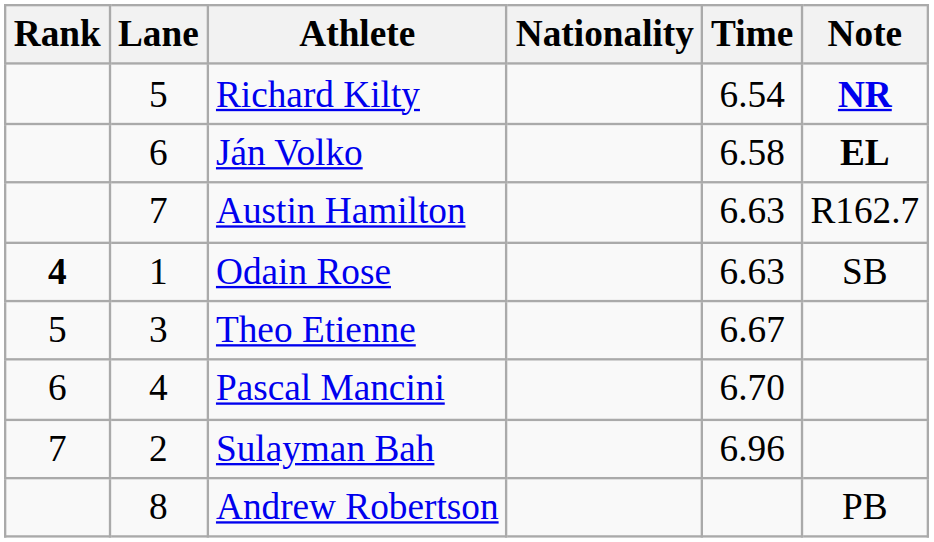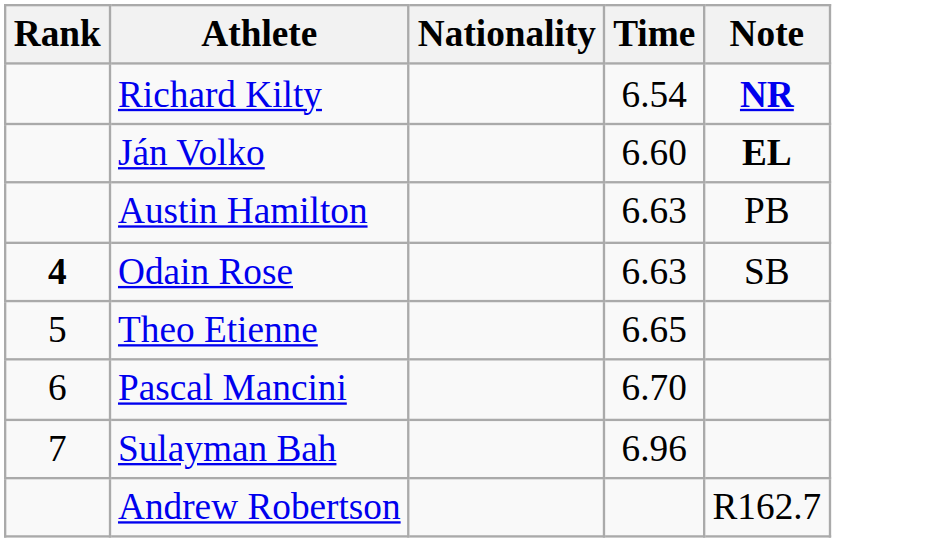 <table class="wikitable sortable" style="text-align:center">
 <tr>
 <th>Rank</th>
-<th>Lane</th>
 <th>Athlete</th>
 <th>Nationality</th>
 <th>Time</th>
 <th>Note</th>
 </tr>
 <tr>
 <td></td>
-<td>5</td>
 <td align=left><a href='#'>Richard Kilty</a></td>
 <td align=left></td>
 <td>6.54</td>
 <td><strong><a href='#'>NR</a></strong></td>
 </tr>
 <tr>
 <td></td>
-<td>6</td>
 <td align=left><a href='#'>Ján Volko</a></td>
 <td align=left></td>
-<td>6.58</td>
+<td>6.60</td>
 <td><strong>EL</strong></td>
 </tr>
 <tr>
 <td></td>
-<td>7</td>
 <td align=left><a href='#'>Austin Hamilton</a></td>
 <td align=left></td>
 <td>6.63</td>
-<td>R162.7</td>
+<td>PB</td>
 </tr>
 <tr>
 <td><strong>4</strong></td>
-<td>1</td>
 <td align=left><a href='#'>Odain Rose</a></td>
 <td align=left></td>
 <td>6.63</td>
 <td>SB</td>
 </tr>
 <tr>
 <td>5</td>
-<td>3</td>
 <td align=left><a href='#'>Theo Etienne</a></td>
 <td align=left></td>
-<td>6.67</td>
+<td>6.65</td>
 <td></td>
 </tr>
 <tr>
 <td>6</td>
-<td>4</td>
 <td align=left><a href='#'>Pascal Mancini</a></td>
 <td align=left></td>
 <td>6.70</td>
 <td></td>
 </tr>
 <tr>
 <td>7</td>
-<td>2</td>
 <td align=left><a href='#'>Sulayman Bah</a></td>
 <td align=left></td>
 <td>6.96</td>
 <td></td>
 </tr>
 <tr>
 <td></td>
-<td>8</td>
 <td align=left><a href='#'>Andrew Robertson</a></td>
 <td align=left></td>
 <td></td>
-<td>PB</td>
+<td>R162.7</td>
 </tr>
 </table>
